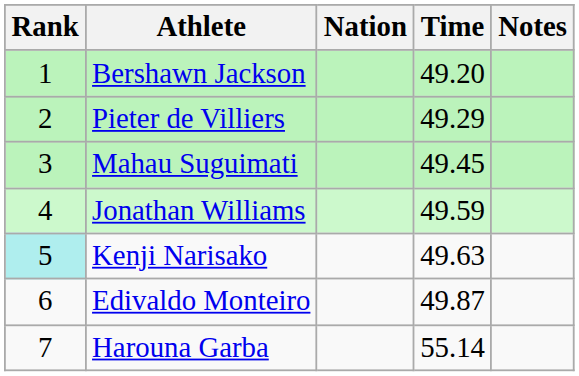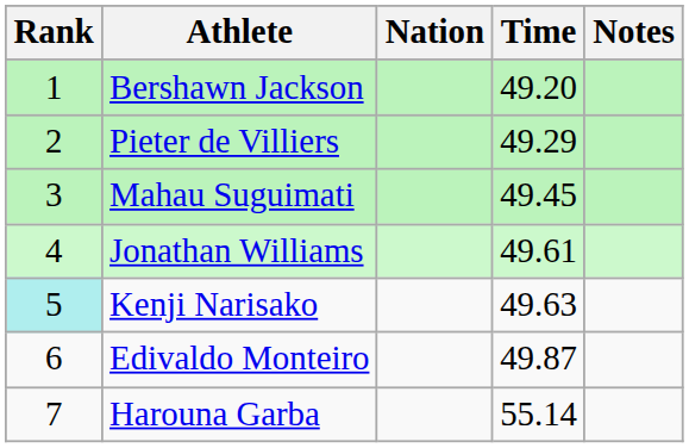 <table class="wikitable sortable" style="text-align:center">
 <tr>
 <th>Rank</th>
 <th>Athlete</th>
 <th>Nation</th>
 <th>Time</th>
 <th>Notes</th>
 </tr>
 <tr bgcolor=bbf3bb>
 <td>1</td>
 <td align=left><a href='#'>Bershawn Jackson</a></td>
 <td align=left></td>
 <td>49.20</td>
 <td></td>
 </tr>
 <tr bgcolor=bbf3bb>
 <td>2</td>
 <td align=left><a href='#'>Pieter de Villiers</a></td>
 <td align=left></td>
 <td>49.29</td>
 <td></td>
 </tr>
 <tr bgcolor=bbf3bb>
 <td>3</td>
 <td align=left><a href='#'>Mahau Suguimati</a></td>
 <td align=left></td>
 <td>49.45</td>
 <td></td>
 </tr>
 <tr bgcolor=ccf9cc>
 <td>4</td>
 <td align=left><a href='#'>Jonathan Williams</a></td>
 <td align=left></td>
-<td>49.59</td>
+<td>49.61</td>
 <td></td>
 </tr>
 <tr>
 <td style="background: paleturquoise;">5</td>
 <td align=left><a href='#'>Kenji Narisako</a></td>
 <td align=left></td>
 <td>49.63</td>
 <td></td>
 </tr>
 <tr>
 <td>6</td>
 <td align=left><a href='#'>Edivaldo Monteiro</a></td>
 <td align=left></td>
 <td>49.87</td>
 <td></td>
 </tr>
 <tr>
 <td>7</td>
 <td align=left><a href='#'>Harouna Garba</a></td>
 <td align=left></td>
 <td>55.14</td>
 <td></td>
 </tr>
 </table>
